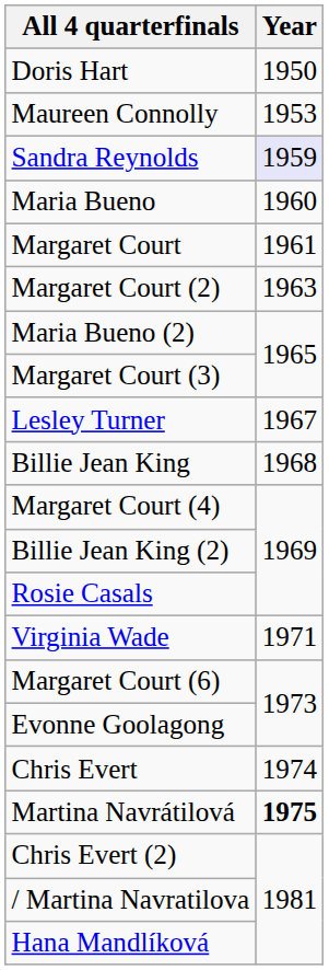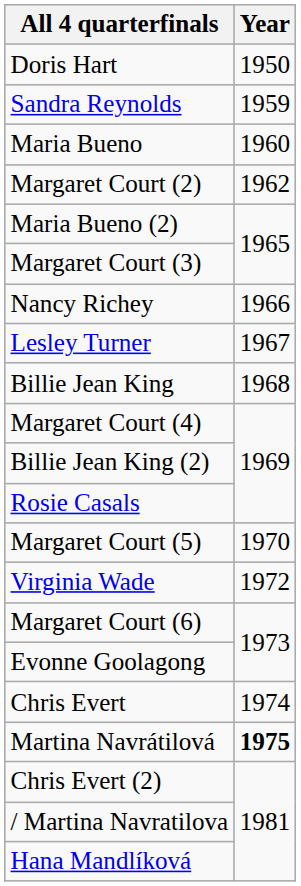 <table class="wikitable">
 <tr>
 <th>All 4 quarterfinals</th>
 <th>Year</th>
 </tr>
 <tr>
 <td> Doris Hart</td>
 <td>1950</td>
 </tr>
 <tr>
-<td> Maureen Connolly</td>
-<td>1953</td>
-</tr>
-<tr>
 <td> <a href='#'>Sandra Reynolds</a></td>
-<td style="background: lavender;">1959</td>
+<td>1959</td>
 </tr>
 <tr>
 <td> Maria Bueno</td>
 <td>1960</td>
 </tr>
 <tr>
-<td> Margaret Court</td>
-<td>1961</td>
-</tr>
-<tr>
 <td> Margaret Court (2)</td>
-<td>1963</td>
+<td>1962</td>
 </tr>
 <tr>
 <td> Maria Bueno (2)</td>
 <td rowspan=2>1965</td>
 </tr>
 <tr>
 <td> Margaret Court (3)</td>
+</tr>
+<tr>
+<td> Nancy Richey</td>
+<td>1966</td>
 </tr>
 <tr>
 <td> <a href='#'>Lesley Turner</a></td>
 <td>1967</td>
 </tr>
 <tr>
 <td> Billie Jean King</td>
 <td>1968</td>
 </tr>
 <tr>
 <td> Margaret Court (4)</td>
 <td rowspan=3>1969</td>
 </tr>
 <tr>
 <td> Billie Jean King (2)</td>
 </tr>
 <tr>
 <td> <a href='#'>Rosie Casals</a></td>
 </tr>
 <tr>
+<td> Margaret Court (5)</td>
+<td>1970</td>
+</tr>
+<tr>
 <td> <a href='#'>Virginia Wade</a></td>
-<td>1971</td>
+<td>1972</td>
 </tr>
 <tr>
 <td> Margaret Court (6)</td>
 <td rowspan=2>1973</td>
 </tr>
 <tr>
 <td> Evonne Goolagong</td>
 </tr>
 <tr>
 <td> Chris Evert</td>
 <td>1974</td>
 </tr>
 <tr>
 <td> Martina Navrátilová</td>
 <td><strong>1975</strong></td>
 </tr>
 <tr>
 <td> Chris Evert (2)</td>
 <td rowspan=3>1981</td>
 </tr>
 <tr>
 <td>/ Martina Navratilova</td>
 </tr>
 <tr>
 <td> <a href='#'>Hana Mandlíková</a></td>
 </tr>
 </table>
